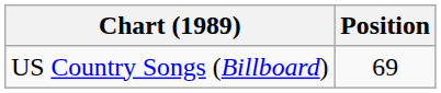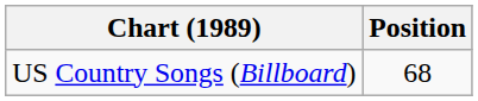 <table class="wikitable sortable">
 <tr>
 <th scope="col">Chart (1989)</th>
 <th scope="col">Position</th>
 </tr>
 <tr>
 <td>US <a href='#'>Country Songs</a> (<em><a href='#'>Billboard</a></em>)</td>
-<td align="center">69</td>
+<td align="center">68</td>
 </tr>
 </table>
